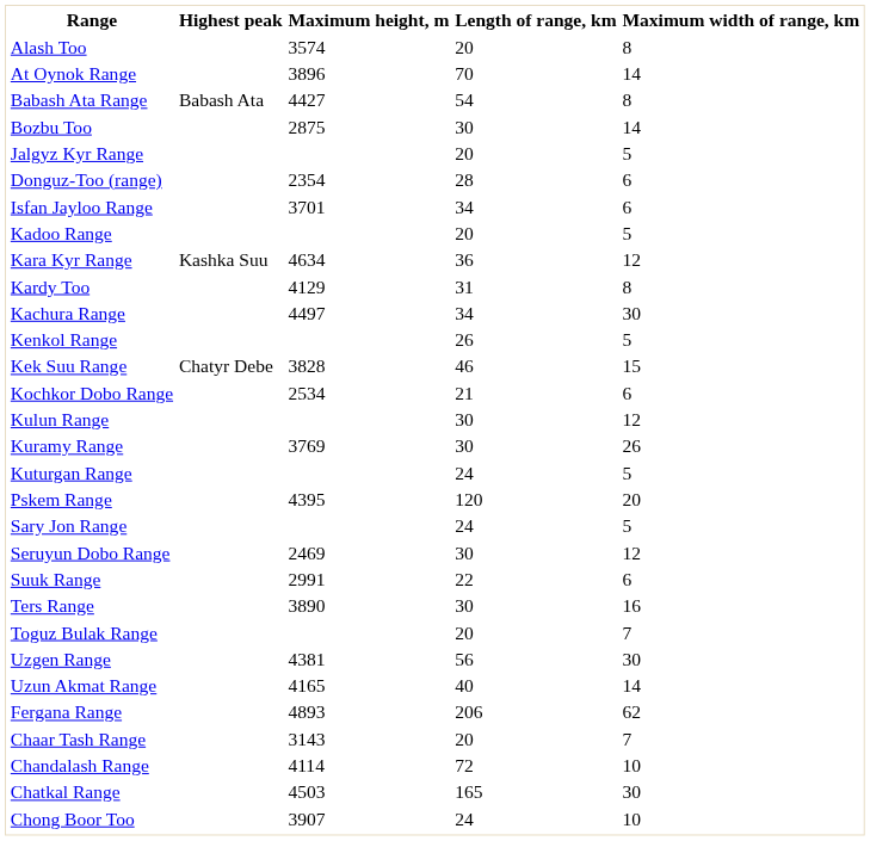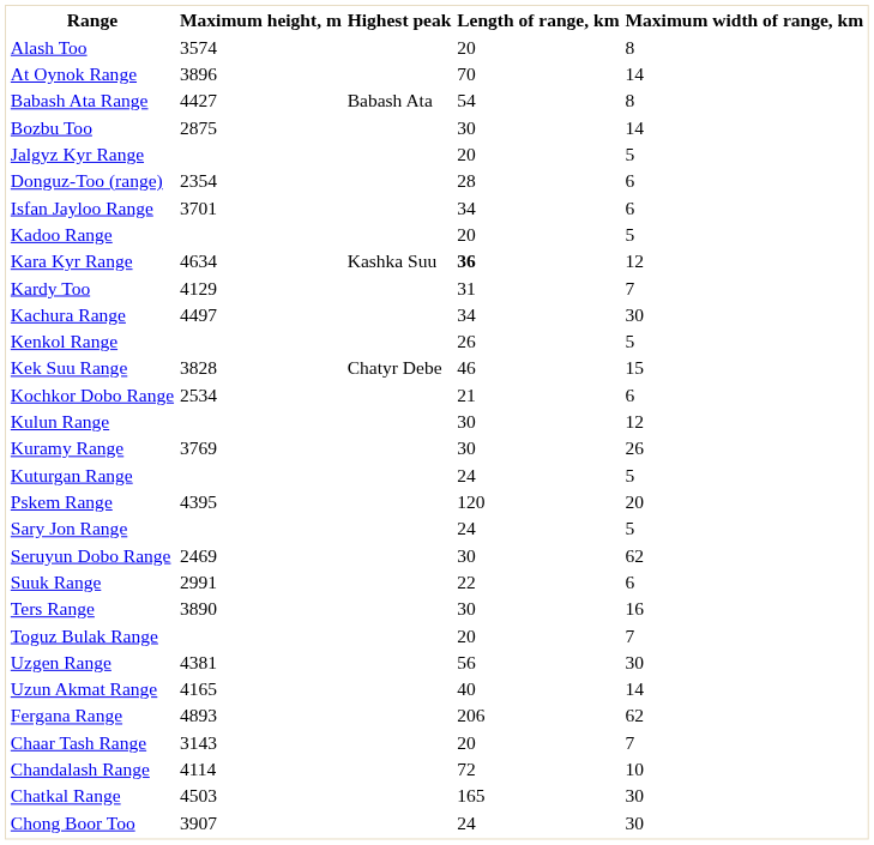 <table class="sortable" border=0 cellspacing=3 cellpadding=1 style="border:1px solid #e7dcc3">
 <tr>
 <th>Range</th>
+<th>Maximum height, m</th>
 <th>Highest peak</th>
-<th>Maximum height, m</th>
 <th>Length of range, km</th>
 <th>Maximum width of range, km</th>
 </tr>
 <tr>
 <td><a href='#'>Alash Too</a></td>
+<td>3574</td>
 <td></td>
-<td>3574</td>
 <td>20</td>
 <td>8</td>
 </tr>
 <tr>
 <td><a href='#'>At Oynok Range</a></td>
+<td>3896</td>
 <td></td>
-<td>3896</td>
 <td>70</td>
 <td>14</td>
 </tr>
 <tr>
 <td><a href='#'>Babash Ata Range</a></td>
+<td>4427</td>
 <td>Babash Ata</td>
-<td>4427</td>
 <td>54</td>
 <td>8</td>
 </tr>
 <tr>
 <td><a href='#'>Bozbu Too</a></td>
+<td>2875</td>
 <td></td>
-<td>2875</td>
 <td>30</td>
 <td>14</td>
 </tr>
 <tr>
 <td><a href='#'>Jalgyz Kyr Range</a></td>
 <td></td>
 <td></td>
 <td>20</td>
 <td>5</td>
 </tr>
 <tr>
 <td><a href='#'>Donguz-Too (range)</a></td>
+<td>2354</td>
 <td></td>
-<td>2354</td>
 <td>28</td>
 <td>6</td>
 </tr>
 <tr>
 <td><a href='#'>Isfan Jayloo Range</a></td>
+<td>3701</td>
 <td></td>
-<td>3701</td>
 <td>34</td>
 <td>6</td>
 </tr>
 <tr>
 <td><a href='#'>Kadoo Range</a></td>
 <td></td>
 <td></td>
 <td>20</td>
 <td>5</td>
 </tr>
 <tr>
 <td><a href='#'>Kara Kyr Range</a></td>
+<td>4634</td>
 <td>Kashka Suu</td>
-<td>4634</td>
-<td>36</td>
+<td><strong>36</strong></td>
 <td>12</td>
 </tr>
 <tr>
 <td><a href='#'>Kardy Too</a></td>
+<td>4129</td>
 <td></td>
-<td>4129</td>
 <td>31</td>
-<td>8</td>
+<td>7</td>
 </tr>
 <tr>
 <td><a href='#'>Kachura Range</a></td>
+<td>4497</td>
 <td></td>
-<td>4497</td>
 <td>34</td>
 <td>30</td>
 </tr>
 <tr>
 <td><a href='#'>Kenkol Range</a></td>
 <td></td>
 <td></td>
 <td>26</td>
 <td>5</td>
 </tr>
 <tr>
 <td><a href='#'>Kek Suu Range</a></td>
+<td>3828</td>
 <td>Chatyr Debe</td>
-<td>3828</td>
 <td>46</td>
 <td>15</td>
 </tr>
 <tr>
 <td><a href='#'>Kochkor Dobo Range</a></td>
+<td>2534</td>
 <td></td>
-<td>2534</td>
 <td>21</td>
 <td>6</td>
 </tr>
 <tr>
 <td><a href='#'>Kulun Range</a></td>
 <td></td>
 <td></td>
 <td>30</td>
 <td>12</td>
 </tr>
 <tr>
 <td><a href='#'>Kuramy Range</a></td>
+<td>3769</td>
 <td></td>
-<td>3769</td>
 <td>30</td>
 <td>26</td>
 </tr>
 <tr>
 <td><a href='#'>Kuturgan Range</a></td>
 <td></td>
 <td></td>
 <td>24</td>
 <td>5</td>
 </tr>
 <tr>
 <td><a href='#'>Pskem Range</a></td>
+<td>4395</td>
 <td></td>
-<td>4395</td>
 <td>120</td>
 <td>20</td>
 </tr>
 <tr>
 <td><a href='#'>Sary Jon Range</a></td>
 <td></td>
 <td></td>
 <td>24</td>
 <td>5</td>
 </tr>
 <tr>
 <td><a href='#'>Seruyun Dobo Range</a></td>
+<td>2469</td>
 <td></td>
-<td>2469</td>
 <td>30</td>
-<td>12</td>
+<td>62</td>
 </tr>
 <tr>
 <td><a href='#'>Suuk Range</a></td>
+<td>2991</td>
 <td></td>
-<td>2991</td>
 <td>22</td>
 <td>6</td>
 </tr>
 <tr>
 <td><a href='#'>Ters Range</a></td>
+<td>3890</td>
 <td></td>
-<td>3890</td>
 <td>30</td>
 <td>16</td>
 </tr>
 <tr>
 <td><a href='#'>Toguz Bulak Range</a></td>
 <td></td>
 <td></td>
 <td>20</td>
 <td>7</td>
 </tr>
 <tr>
 <td><a href='#'>Uzgen Range</a></td>
+<td>4381</td>
 <td></td>
-<td>4381</td>
 <td>56</td>
 <td>30</td>
 </tr>
 <tr>
 <td><a href='#'>Uzun Akmat Range</a></td>
+<td>4165</td>
 <td></td>
-<td>4165</td>
 <td>40</td>
 <td>14</td>
 </tr>
 <tr>
 <td><a href='#'>Fergana Range</a></td>
+<td>4893</td>
 <td></td>
-<td>4893</td>
 <td>206</td>
 <td>62</td>
 </tr>
 <tr>
 <td><a href='#'>Chaar Tash Range</a></td>
+<td>3143</td>
 <td></td>
-<td>3143</td>
 <td>20</td>
 <td>7</td>
 </tr>
 <tr>
 <td><a href='#'>Chandalash Range</a></td>
+<td>4114</td>
 <td></td>
-<td>4114</td>
 <td>72</td>
 <td>10</td>
 </tr>
 <tr>
 <td><a href='#'>Chatkal Range</a></td>
+<td>4503</td>
 <td></td>
-<td>4503</td>
 <td>165</td>
 <td>30</td>
 </tr>
 <tr>
 <td><a href='#'>Chong Boor Too</a></td>
+<td>3907</td>
 <td></td>
-<td>3907</td>
 <td>24</td>
-<td>10</td>
+<td>30</td>
 </tr>
 </table>
